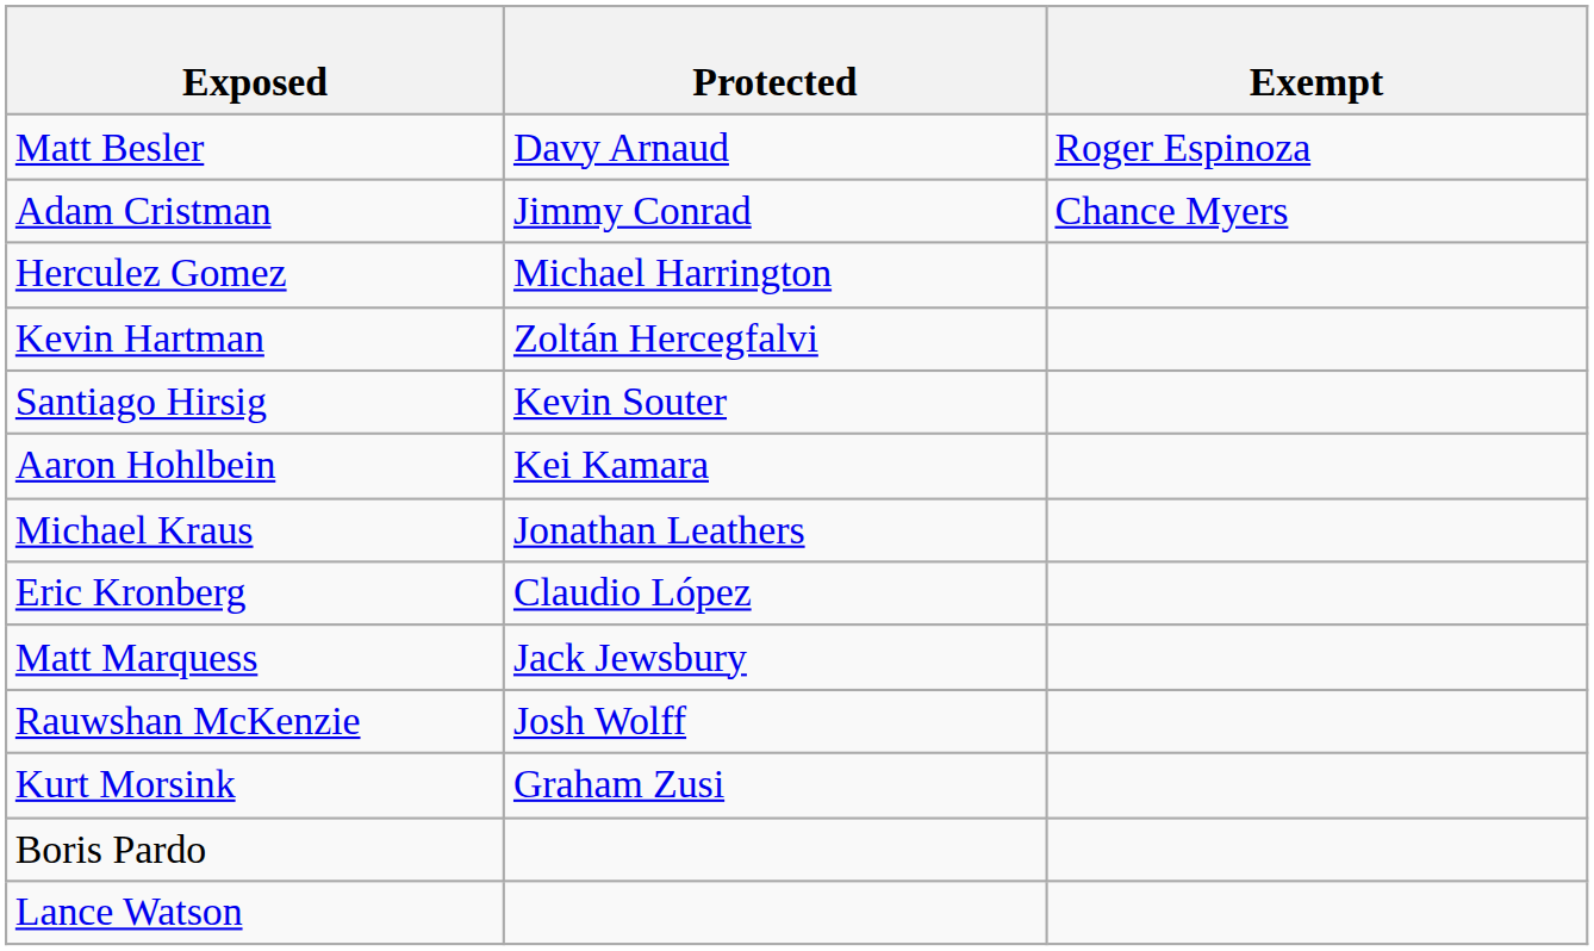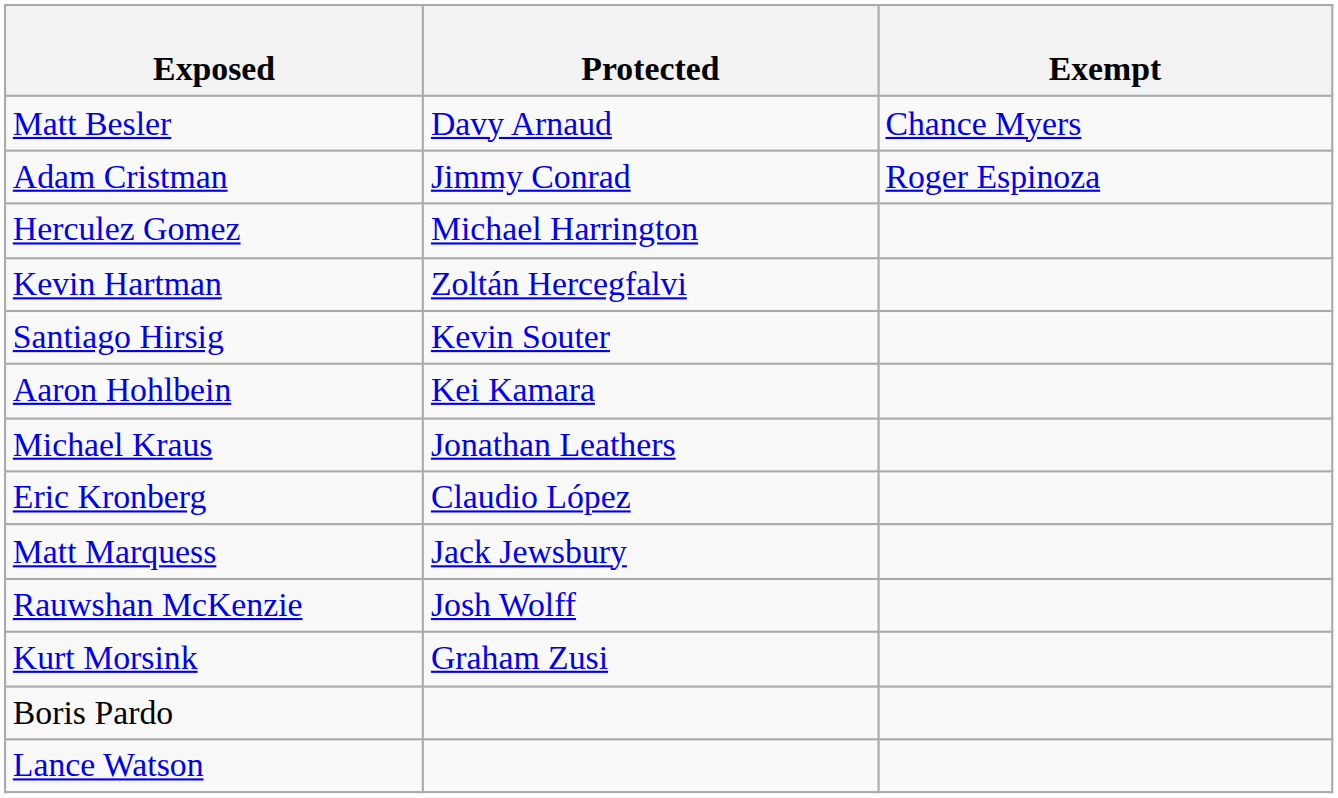 <table class="wikitable">
 <tr>
 <th style="width:23%"><br>Exposed</th>
 <th style="width:25%"><br>Protected</th>
 <th style="width:25%"><br>Exempt</th>
 </tr>
 <tr>
 <td><a href='#'>Matt Besler</a></td>
 <td><a href='#'>Davy Arnaud</a></td>
-<td><a href='#'>Roger Espinoza</a></td>
+<td><a href='#'>Chance Myers</a></td>
 </tr>
 <tr>
 <td><a href='#'>Adam Cristman</a></td>
 <td><a href='#'>Jimmy Conrad</a></td>
-<td><a href='#'>Chance Myers</a></td>
+<td><a href='#'>Roger Espinoza</a></td>
 </tr>
 <tr>
 <td><a href='#'>Herculez Gomez</a></td>
 <td><a href='#'>Michael Harrington</a></td>
 <td></td>
 </tr>
 <tr>
 <td><a href='#'>Kevin Hartman</a></td>
 <td><a href='#'>Zoltán Hercegfalvi</a></td>
 <td></td>
 </tr>
 <tr>
 <td><a href='#'>Santiago Hirsig</a></td>
 <td><a href='#'>Kevin Souter</a></td>
 <td></td>
 </tr>
 <tr>
 <td><a href='#'>Aaron Hohlbein</a></td>
 <td><a href='#'>Kei Kamara</a></td>
 <td></td>
 </tr>
 <tr>
 <td><a href='#'>Michael Kraus</a></td>
 <td><a href='#'>Jonathan Leathers</a></td>
 <td></td>
 </tr>
 <tr>
 <td><a href='#'>Eric Kronberg</a></td>
 <td><a href='#'>Claudio López</a></td>
 <td></td>
 </tr>
 <tr>
 <td><a href='#'>Matt Marquess</a></td>
 <td><a href='#'>Jack Jewsbury</a></td>
 <td></td>
 </tr>
 <tr>
 <td><a href='#'>Rauwshan McKenzie</a></td>
 <td><a href='#'>Josh Wolff</a></td>
 <td></td>
 </tr>
 <tr>
 <td><a href='#'>Kurt Morsink</a></td>
 <td><a href='#'>Graham Zusi</a></td>
 <td></td>
 </tr>
 <tr>
 <td>Boris Pardo</td>
 <td></td>
 <td></td>
 </tr>
 <tr>
 <td><a href='#'>Lance Watson</a></td>
 <td></td>
 <td></td>
 </tr>
 </table>
